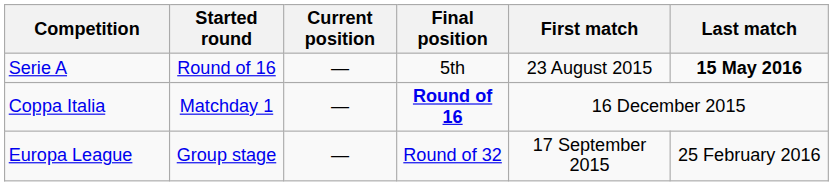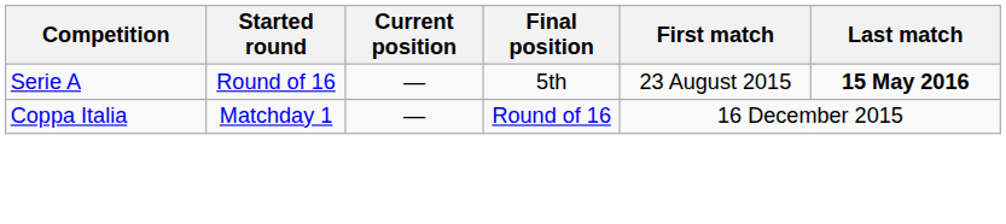 <table class="wikitable" style="text-align:center; width:730px;">
 <tr>
 <th style="text-align:center; width:150px;">Competition</th>
 <th style="text-align:center; width:100px;">Started round</th>
 <th style="text-align:center; width:100px;">Current <br> position</th>
 <th style="text-align:center; width:100px;">Final <br> position</th>
 <th style="text-align:center; width:150px;">First match</th>
 <th style="text-align:center; width:150px;">Last match</th>
 </tr>
 <tr>
 <td style="text-align:left;"><a href='#'>Serie A</a></td>
 <td><a href='#'>Round of 16</a></td>
 <td>—</td>
 <td>5th</td>
 <td>23 August 2015</td>
 <td><strong>15 May 2016</strong></td>
 </tr>
 <tr>
 <td style="text-align:left;"><a href='#'>Coppa Italia</a></td>
 <td><a href='#'>Matchday 1</a></td>
 <td>—</td>
-<td><strong><a href='#'>Round of 16</a></strong></td>
+<td><a href='#'>Round of 16</a></td>
 <td colspan=2>16 December 2015</td>
 </tr>
-<tr>
-<td style="text-align:left;"><a href='#'>Europa League</a></td>
-<td><a href='#'>Group stage</a></td>
-<td>—</td>
-<td><a href='#'>Round of 32</a></td>
-<td>17 September 2015</td>
-<td>25 February 2016</td>
-</tr>
 </table>
